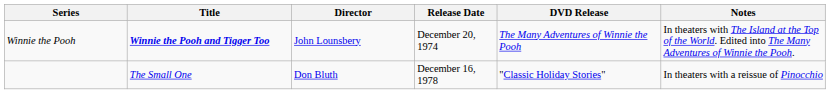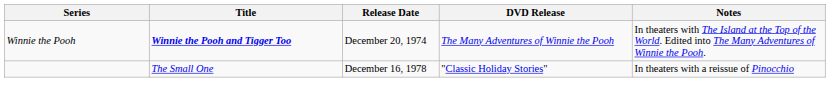 <table class="wikitable" style="width:100%;">
 <tr>
 <th style="width:15%;">Series</th>
 <th style="width:20%;">Title</th>
-<th style="width:15%;">Director</th>
 <th style="width:10%;">Release Date</th>
 <th style="width:20%;">DVD Release</th>
 <th style="width:20%;">Notes</th>
 </tr>
 <tr>
 <td><em>Winnie the Pooh</em></td>
 <td><strong><em><a href='#'>Winnie the Pooh and Tigger Too</a></em> </strong></td>
-<td><a href='#'>John Lounsbery</a></td>
 <td>December 20, 1974</td>
 <td><em><a href='#'>The Many Adventures of Winnie the Pooh</a></em></td>
 <td>In theaters with <em><a href='#'>The Island at the Top of the World</a></em>. Edited into <em><a href='#'>The Many Adventures of Winnie the Pooh</a></em>.</td>
 </tr>
 <tr>
 <td></td>
 <td><em><a href='#'>The Small One</a></em></td>
-<td><a href='#'>Don Bluth</a></td>
 <td>December 16, 1978</td>
 <td>"<a href='#'>Classic Holiday Stories</a>"</td>
 <td>In theaters with a reissue of <em><a href='#'>Pinocchio</a></em></td>
 </tr>
 </table>
